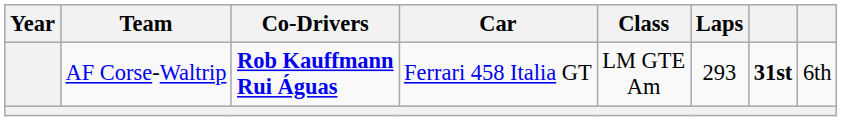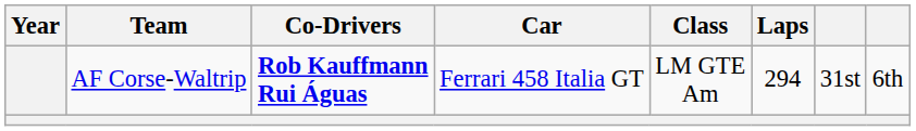 <table class="wikitable" style="text-align:center; font-size:90%">
 <tr>
 <th>Year</th>
 <th>Team</th>
 <th>Co-Drivers</th>
 <th>Car</th>
 <th>Class</th>
 <th>Laps</th>
 <th></th>
 <th></th>
 </tr>
 <tr>
 <th></th>
 <td align="left"> <a href='#'>AF Corse</a>-<a href='#'>Waltrip</a></td>
 <td align="left"><strong> <a href='#'>Rob Kauffmann</a><br> <a href='#'>Rui Águas</a></strong></td>
 <td align="left"><a href='#'>Ferrari 458 Italia</a> GT</td>
 <td>LM GTE<br>Am</td>
-<td>293</td>
-<td><strong>31st</strong></td>
+<td>294</td>
+<td>31st</td>
 <td>6th</td>
 </tr>
 <tr>
 <th colspan="8"></th>
 </tr>
 </table>
